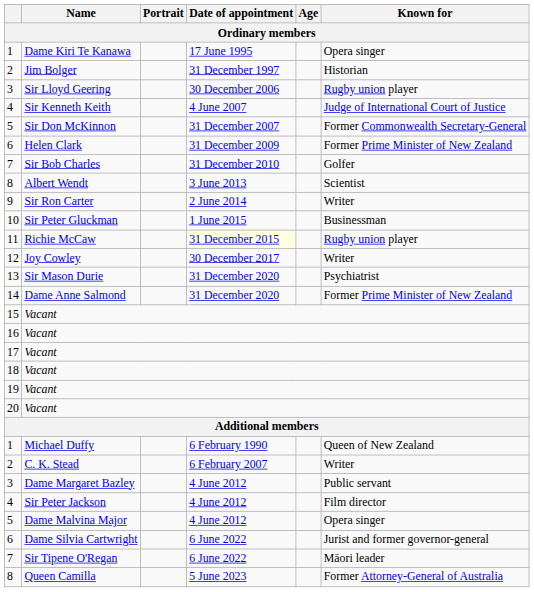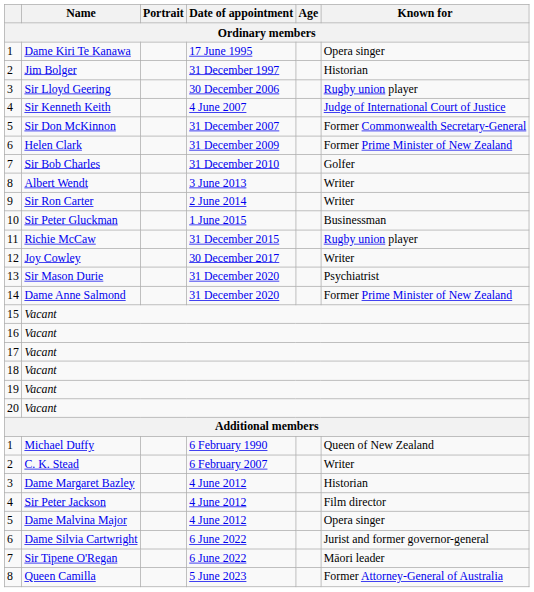 <table class="wikitable">
 <tr a>
 <th></th>
 <th>Name</th>
 <th>Portrait</th>
 <th>Date of appointment</th>
 <th>Age</th>
 <th>Known for</th>
 </tr>
 <tr>
 <th colspan=6 background=white><strong>Ordinary members</strong></th>
 </tr>
 <tr>
 <td>1</td>
 <td><a href='#'>Dame Kiri Te Kanawa</a><br></td>
 <td></td>
 <td><a href='#'>17 June 1995</a></td>
 <td></td>
 <td>Opera singer</td>
 </tr>
 <tr>
 <td>2</td>
 <td><a href='#'>Jim Bolger</a><br></td>
 <td></td>
 <td><a href='#'>31 December 1997</a></td>
 <td></td>
 <td>Historian</td>
 </tr>
 <tr>
 <td>3</td>
 <td><a href='#'>Sir Lloyd Geering</a><br></td>
 <td></td>
 <td><a href='#'>30 December 2006</a></td>
 <td></td>
 <td><a href='#'>Rugby union</a> player</td>
 </tr>
 <tr>
 <td>4</td>
 <td><a href='#'>Sir Kenneth Keith</a><br></td>
 <td></td>
 <td><a href='#'>4 June 2007</a></td>
 <td></td>
 <td><a href='#'>Judge of International Court of Justice</a></td>
 </tr>
 <tr>
 <td>5</td>
 <td><a href='#'>Sir Don McKinnon</a><br></td>
 <td></td>
 <td><a href='#'>31 December 2007</a></td>
 <td></td>
 <td>Former <a href='#'>Commonwealth Secretary-General</a></td>
 </tr>
 <tr>
 <td>6</td>
 <td><a href='#'>Helen Clark</a><br></td>
 <td></td>
 <td><a href='#'>31 December 2009</a></td>
 <td></td>
 <td>Former <a href='#'>Prime Minister of New Zealand</a></td>
 </tr>
 <tr>
 <td>7</td>
 <td><a href='#'>Sir Bob Charles</a><br></td>
 <td></td>
 <td><a href='#'>31 December 2010</a></td>
 <td></td>
 <td>Golfer</td>
 </tr>
 <tr>
 <td>8</td>
 <td><a href='#'>Albert Wendt</a><br></td>
 <td></td>
 <td><a href='#'>3 June 2013</a></td>
 <td></td>
-<td>Scientist</td>
+<td>Writer</td>
 </tr>
 <tr>
 <td>9</td>
 <td><a href='#'>Sir Ron Carter</a><br></td>
 <td></td>
 <td><a href='#'>2 June 2014</a></td>
 <td></td>
 <td>Writer</td>
 </tr>
 <tr>
 <td>10</td>
 <td><a href='#'>Sir Peter Gluckman</a><br></td>
 <td></td>
 <td><a href='#'>1 June 2015</a></td>
 <td></td>
 <td>Businessman</td>
 </tr>
 <tr>
 <td>11</td>
 <td><a href='#'>Richie McCaw</a><br></td>
 <td></td>
-<td style="background: lightyellow;"><a href='#'>31 December 2015</a></td>
+<td><a href='#'>31 December 2015</a></td>
 <td></td>
 <td><a href='#'>Rugby union</a> player</td>
 </tr>
 <tr>
 <td>12</td>
 <td><a href='#'>Joy Cowley</a><br></td>
 <td></td>
 <td><a href='#'>30 December 2017</a></td>
 <td></td>
 <td>Writer</td>
 </tr>
 <tr>
 <td>13</td>
 <td><a href='#'>Sir Mason Durie</a><br></td>
 <td></td>
 <td><a href='#'>31 December 2020</a></td>
 <td></td>
 <td>Psychiatrist</td>
 </tr>
 <tr>
 <td>14</td>
 <td><a href='#'>Dame Anne Salmond</a><br></td>
 <td></td>
 <td><a href='#'>31 December 2020</a></td>
 <td></td>
 <td>Former <a href='#'>Prime Minister of New Zealand</a></td>
 </tr>
 <tr>
 <td>15</td>
 <td colspan=5><em>Vacant</em></td>
 </tr>
 <tr>
 <td>16</td>
 <td colspan=5><em>Vacant</em></td>
 </tr>
 <tr>
 <td>17</td>
 <td colspan=5><em>Vacant</em></td>
 </tr>
 <tr>
 <td>18</td>
 <td colspan=5><em>Vacant</em></td>
 </tr>
 <tr>
 <td>19</td>
 <td colspan=5><em>Vacant</em></td>
 </tr>
 <tr>
 <td>20</td>
 <td colspan=5><em>Vacant</em></td>
 </tr>
 <tr>
 <th colspan=6 background=white><strong>Additional members</strong></th>
 </tr>
 <tr>
 <td>1</td>
 <td><a href='#'>Michael Duffy</a><br></td>
 <td></td>
 <td><a href='#'>6 February 1990</a></td>
 <td></td>
 <td>Queen of New Zealand<br></td>
 </tr>
 <tr>
 <td>2</td>
 <td><a href='#'>C. K. Stead</a><br></td>
 <td></td>
 <td><a href='#'>6 February 2007</a></td>
 <td></td>
 <td>Writer</td>
 </tr>
 <tr>
 <td>3</td>
 <td><a href='#'>Dame Margaret Bazley</a><br></td>
 <td></td>
 <td><a href='#'>4 June 2012</a></td>
 <td></td>
-<td>Public servant</td>
+<td>Historian</td>
 </tr>
 <tr>
 <td>4</td>
 <td><a href='#'>Sir Peter Jackson</a><br></td>
 <td></td>
 <td><a href='#'>4 June 2012</a></td>
 <td></td>
 <td>Film director</td>
 </tr>
 <tr>
 <td>5</td>
 <td><a href='#'>Dame Malvina Major</a><br></td>
 <td></td>
 <td><a href='#'>4 June 2012</a></td>
 <td></td>
 <td>Opera singer</td>
 </tr>
 <tr>
 <td>6</td>
 <td><a href='#'>Dame Silvia Cartwright</a><br></td>
 <td></td>
 <td><a href='#'>6 June 2022</a></td>
 <td></td>
 <td>Jurist and former governor-general</td>
 </tr>
 <tr>
 <td>7</td>
 <td><a href='#'>Sir Tipene O'Regan</a><br></td>
 <td></td>
 <td><a href='#'>6 June 2022</a></td>
 <td></td>
 <td>Māori leader</td>
 </tr>
 <tr>
 <td>8</td>
 <td><a href='#'>Queen Camilla</a><br></td>
 <td></td>
 <td><a href='#'>5 June 2023</a></td>
 <td></td>
 <td>Former <a href='#'>Attorney-General of Australia</a></td>
 </tr>
 </table>
